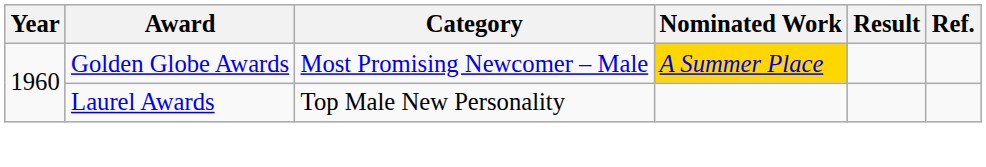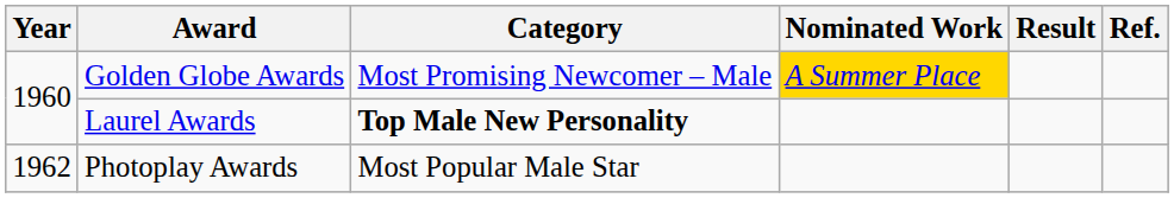 <table class="wikitable">
 <tr>
 <th>Year</th>
 <th>Award</th>
 <th>Category</th>
 <th>Nominated Work</th>
 <th>Result</th>
 <th>Ref.</th>
 </tr>
 <tr>
 <td rowspan="2">1960</td>
 <td><a href='#'>Golden Globe Awards</a></td>
 <td><a href='#'>Most Promising Newcomer – Male</a></td>
 <td style="background: gold;"><em><a href='#'>A Summer Place</a></em></td>
 <td></td>
 <td></td>
 </tr>
 <tr>
 <td><a href='#'>Laurel Awards</a></td>
-<td>Top Male New Personality</td>
+<td><strong>Top Male New Personality</strong></td>
+<td></td>
+<td></td>
+<td></td>
+</tr>
+<tr>
+<td>1962</td>
+<td>Photoplay Awards</td>
+<td>Most Popular Male Star</td>
 <td></td>
 <td></td>
 <td></td>
 </tr>
 </table>
